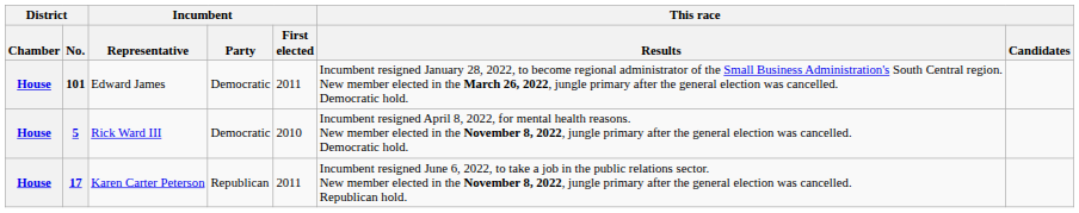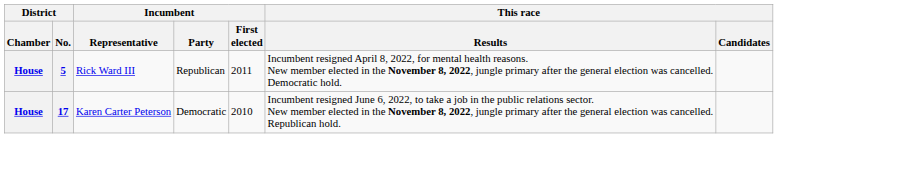 <table class="wikitable sortable">
 <tr valign=bottom>
 <th colspan="2">District</th>
 <th colspan="3">Incumbent</th>
 <th colspan="2">This race</th>
 </tr>
 <tr valign=bottom>
 <th>Chamber</th>
 <th>No.</th>
 <th>Representative</th>
 <th>Party</th>
 <th>First<br>elected</th>
 <th>Results</th>
 <th>Candidates</th>
 </tr>
 <tr>
 <th><a href='#'>House</a></th>
-<th>101</th>
-<td>Edward James</td>
-<td>Democratic</td>
-<td>2011</td>
-<td data-sort-value=4/6/2021 >Incumbent resigned January 28, 2022, to become regional administrator of the <a href='#'>Small Business Administration's</a> South Central region.<br>New member elected in the <strong>March 26, 2022</strong>, jungle primary after the general election was cancelled.<br>Democratic hold.</td>
-<td nowrap></td>
-</tr>
-<tr>
-<th><a href='#'>House</a></th>
 <th><a href='#'>5</a></th>
 <td><a href='#'>Rick Ward III</a></td>
-<td>Democratic</td>
-<td>2010<br></td>
+<td>Republican</td>
+<td>2011<br></td>
 <td data-sort-value=4/6/2021 >Incumbent resigned April 8, 2022, for mental health reasons.<br>New member elected in the <strong>November 8, 2022</strong>, jungle primary after the general election was cancelled.<br>Democratic hold.</td>
 <td nowrap></td>
 </tr>
 <tr>
 <th><a href='#'>House</a></th>
 <th><a href='#'>17</a></th>
 <td><a href='#'>Karen Carter Peterson</a></td>
-<td>Republican</td>
-<td>2011</td>
+<td>Democratic</td>
+<td>2010</td>
 <td data-sort-value=4/6/2021 >Incumbent resigned June 6, 2022, to take a job in the public relations sector.<br>New member elected in the <strong>November 8, 2022</strong>, jungle primary after the general election was cancelled.<br>Republican hold.</td>
 <td nowrap></td>
 </tr>
 </table>
